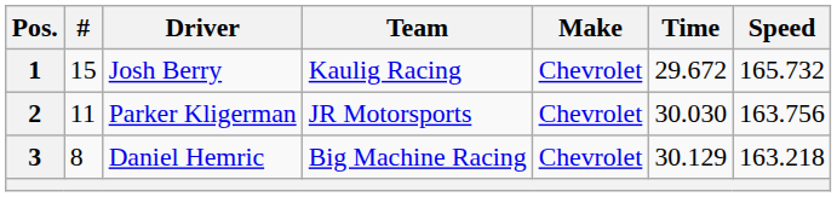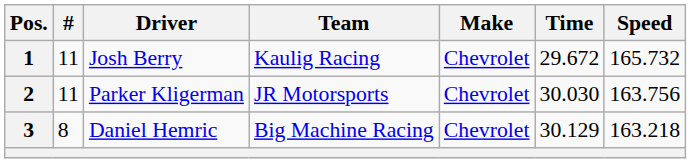 <table class="wikitable" style="font-size:95%">
 <tr>
 <th>Pos.</th>
 <th>#</th>
 <th>Driver</th>
 <th>Team</th>
 <th>Make</th>
 <th>Time</th>
 <th>Speed</th>
 </tr>
 <tr>
 <th>1</th>
-<td>15</td>
+<td>11</td>
 <td><a href='#'>Josh Berry</a></td>
 <td><a href='#'>Kaulig Racing</a></td>
 <td><a href='#'>Chevrolet</a></td>
 <td>29.672</td>
 <td>165.732</td>
 </tr>
 <tr>
 <th>2</th>
 <td>11</td>
 <td><a href='#'>Parker Kligerman</a></td>
 <td><a href='#'>JR Motorsports</a></td>
 <td><a href='#'>Chevrolet</a></td>
 <td>30.030</td>
 <td>163.756</td>
 </tr>
 <tr>
 <th>3</th>
 <td>8</td>
 <td><a href='#'>Daniel Hemric</a></td>
 <td><a href='#'>Big Machine Racing</a></td>
 <td><a href='#'>Chevrolet</a></td>
 <td>30.129</td>
 <td>163.218</td>
 </tr>
 <tr>
 <th colspan="7"></th>
 </tr>
 </table>
